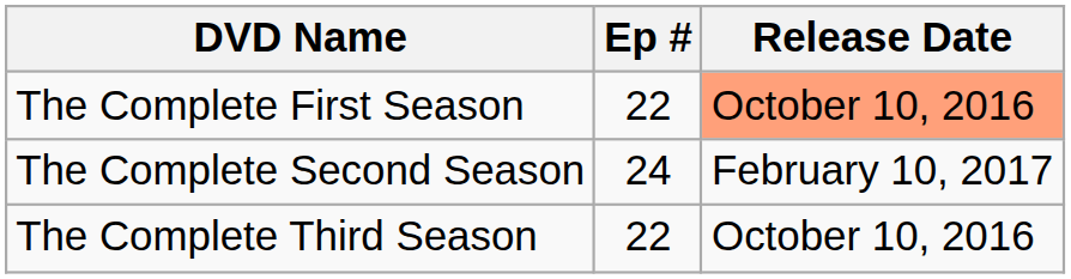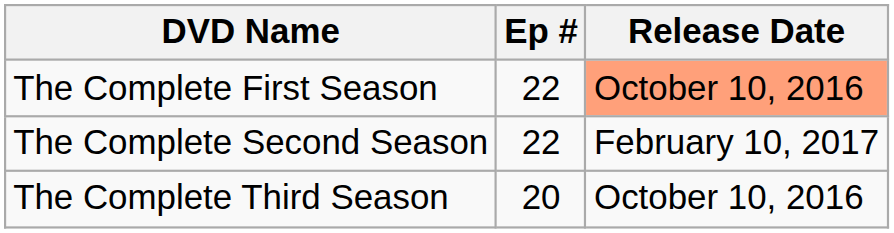 <table class="wikitable">
 <tr>
 <th>DVD Name</th>
 <th>Ep #</th>
 <th>Release Date</th>
 </tr>
 <tr>
 <td>The Complete First Season</td>
 <td align="center">22</td>
 <td style="background: lightsalmon;">October 10, 2016</td>
 </tr>
 <tr>
 <td>The Complete Second Season</td>
-<td align="center">24</td>
+<td align="center">22</td>
 <td>February 10, 2017</td>
 </tr>
 <tr>
 <td>The Complete Third Season</td>
-<td align="center">22</td>
+<td align="center">20</td>
 <td>October 10, 2016</td>
 </tr>
 </table>
